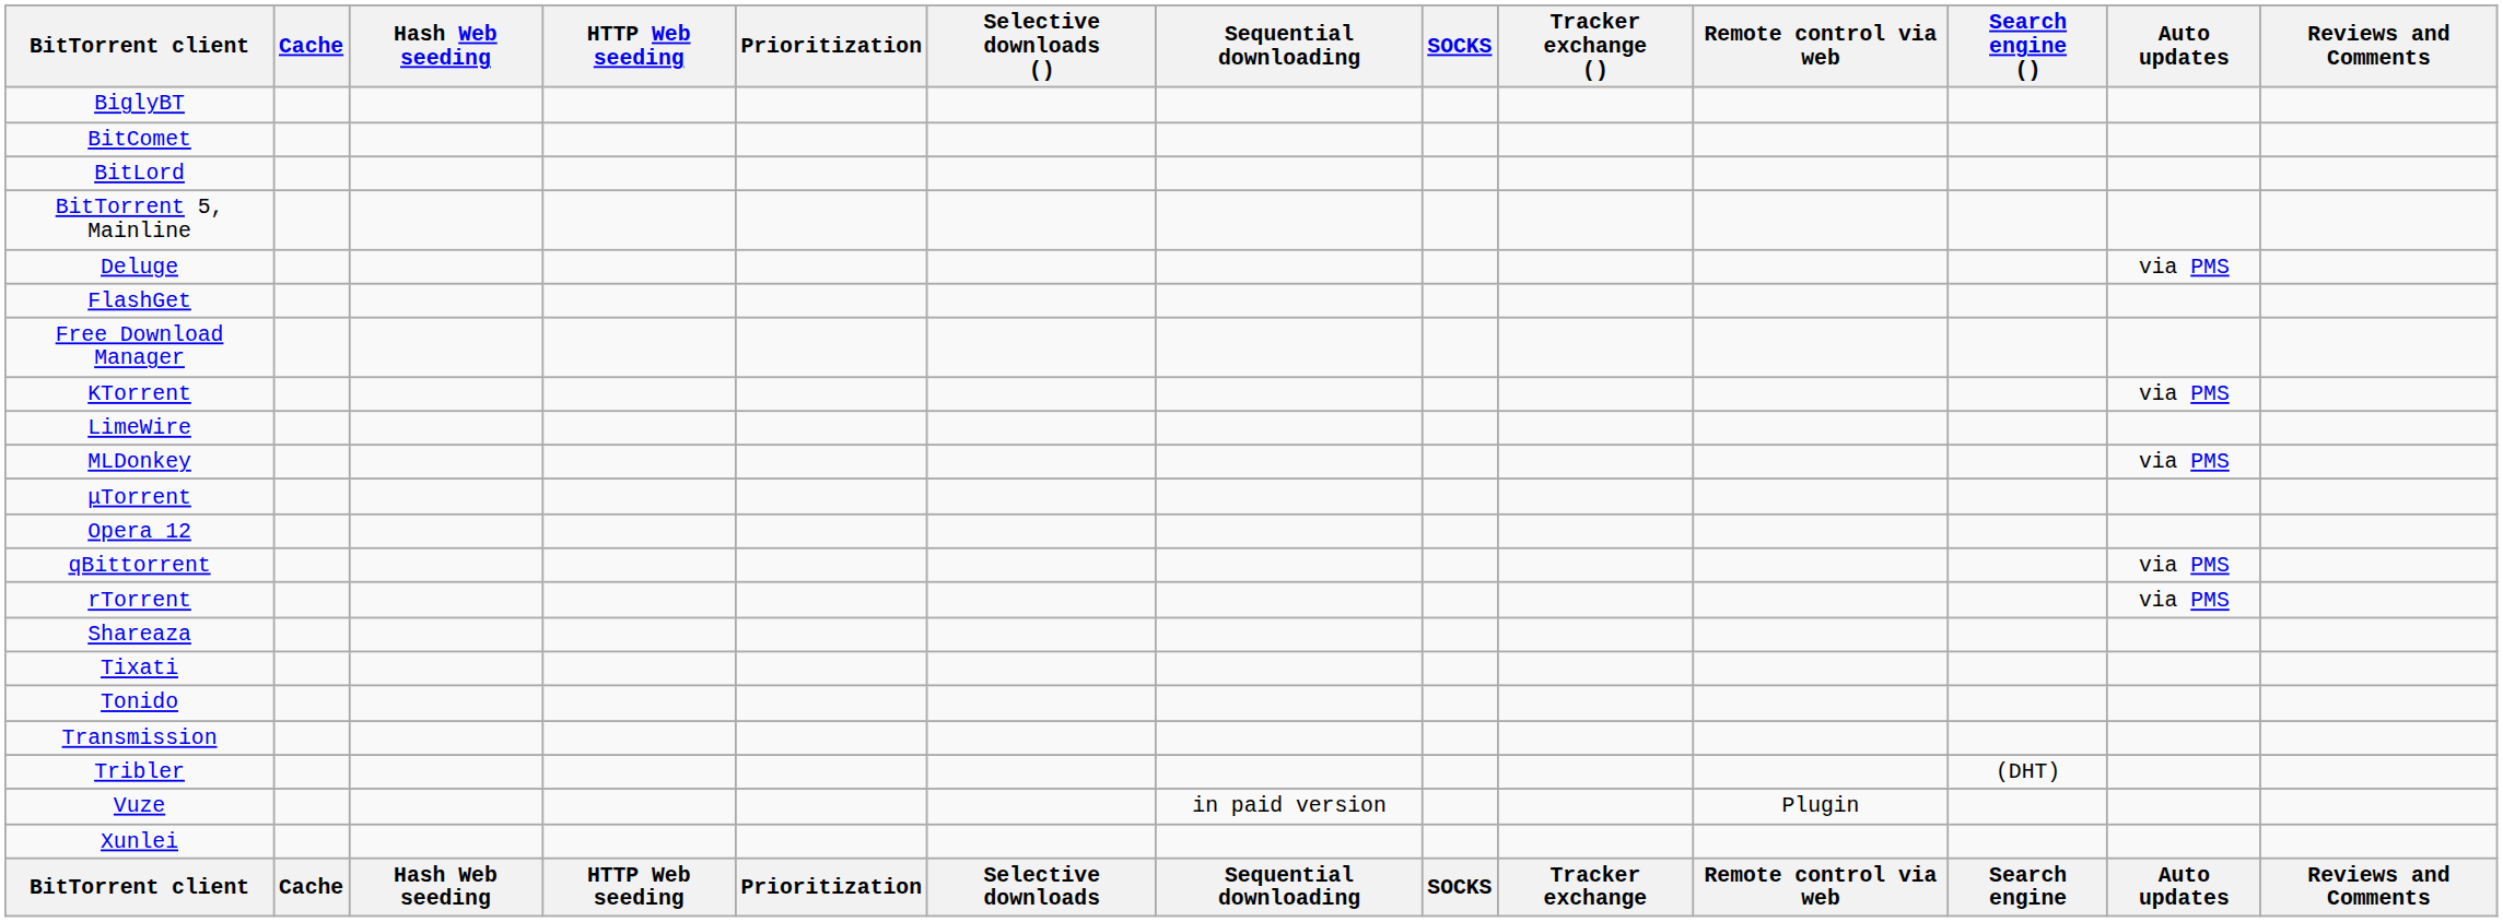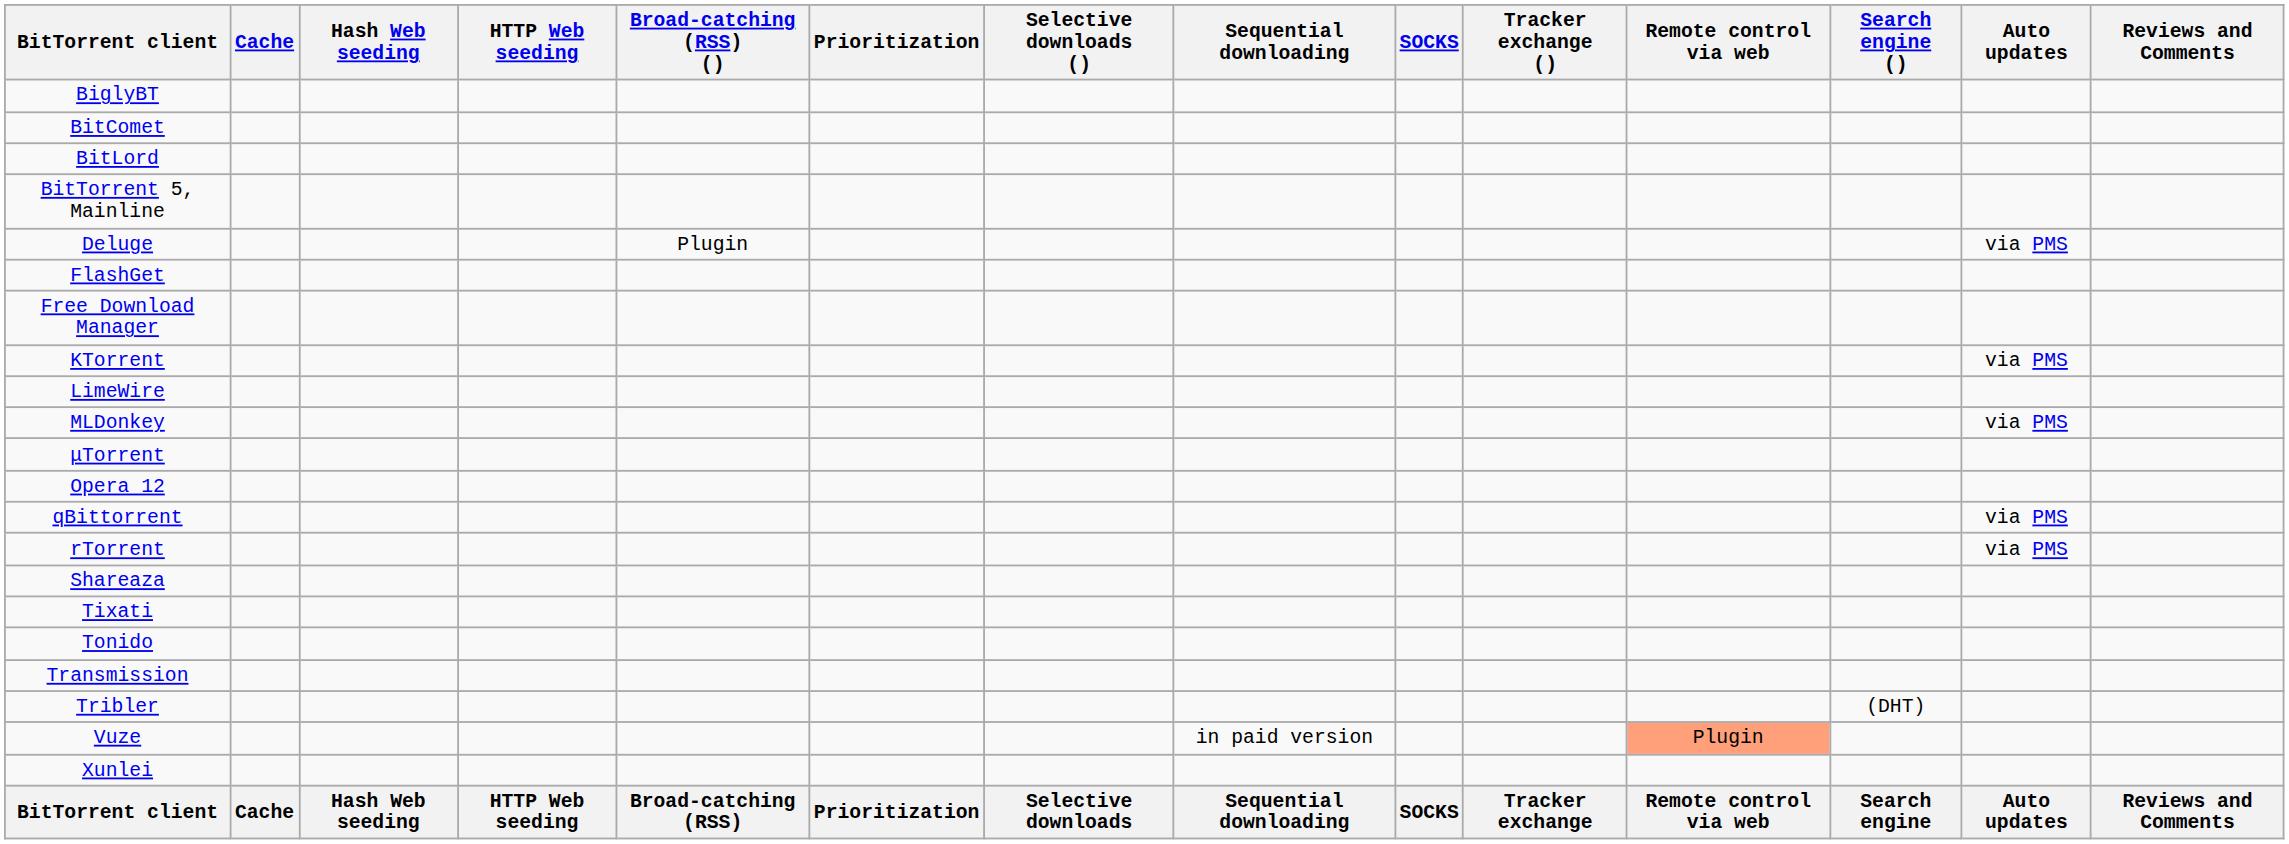 <table class="wikitable sortable sort-under" style="width: auto; text-align: center; font-size: smaller; table-layout: fixed;">
 <tr>
 <th>BitTorrent client</th>
 <th><a href='#'>Cache</a></th>
 <th>Hash <a href='#'>Web seeding</a></th>
 <th>HTTP <a href='#'>Web seeding</a></th>
+<th><a href='#'>Broad-catching</a> (<a href='#'>RSS</a>) <br> ()</th>
 <th>Prioritization</th>
 <th>Selective downloads <br> ()</th>
 <th>Sequential downloading</th>
 <th><a href='#'>SOCKS</a></th>
 <th>Tracker exchange <br> ()</th>
 <th>Remote control via web</th>
 <th><a href='#'>Search engine</a><br> ()</th>
 <th>Auto updates</th>
 <th>Reviews and Comments</th>
 </tr>
 <tr>
 <td><a href='#'>BiglyBT</a></td>
+<td></td>
 <td></td>
 <td></td>
 <td></td>
 <td></td>
 <td></td>
 <td></td>
 <td></td>
 <td></td>
 <td></td>
 <td></td>
 <td></td>
 <td></td>
 </tr>
 <tr>
 <td><a href='#'>BitComet</a></td>
 <td></td>
 <td></td>
 <td></td>
 <td></td>
 <td></td>
 <td></td>
 <td></td>
 <td></td>
 <td></td>
 <td></td>
 <td></td>
 <td></td>
+<td></td>
 </tr>
 <tr>
 <td><a href='#'>BitLord</a></td>
+<td></td>
 <td></td>
 <td></td>
 <td></td>
 <td></td>
 <td></td>
 <td></td>
 <td></td>
 <td></td>
 <td></td>
 <td></td>
 <td></td>
 <td></td>
 </tr>
 <tr>
 <td><a href='#'>BitTorrent</a> 5, Mainline</td>
 <td></td>
 <td></td>
 <td></td>
 <td></td>
 <td></td>
 <td></td>
 <td></td>
 <td></td>
 <td></td>
 <td></td>
 <td></td>
 <td></td>
+<td></td>
 </tr>
 <tr>
 <td><a href='#'>Deluge</a></td>
 <td></td>
 <td></td>
 <td></td>
+<td> Plugin</td>
 <td></td>
 <td></td>
 <td></td>
 <td></td>
 <td></td>
 <td></td>
 <td></td>
 <td> via <a href='#'>PMS</a></td>
 <td></td>
 </tr>
 <tr>
 <td><a href='#'>FlashGet</a></td>
+<td></td>
 <td></td>
 <td></td>
 <td></td>
 <td></td>
 <td></td>
 <td></td>
 <td></td>
 <td></td>
 <td></td>
 <td></td>
 <td></td>
 <td></td>
 </tr>
 <tr>
 <td><a href='#'>Free Download Manager</a></td>
 <td></td>
 <td></td>
 <td></td>
 <td></td>
 <td></td>
 <td></td>
 <td></td>
 <td></td>
 <td></td>
 <td></td>
 <td></td>
 <td></td>
+<td></td>
 </tr>
 <tr>
 <td><a href='#'>KTorrent</a></td>
+<td></td>
 <td></td>
 <td></td>
 <td></td>
 <td></td>
 <td></td>
 <td></td>
 <td></td>
 <td></td>
 <td></td>
 <td></td>
 <td> via <a href='#'>PMS</a></td>
 <td></td>
 </tr>
 <tr>
 <td><a href='#'>LimeWire</a></td>
 <td></td>
 <td></td>
 <td></td>
 <td></td>
 <td></td>
 <td></td>
 <td></td>
 <td></td>
 <td></td>
 <td></td>
 <td></td>
 <td></td>
+<td></td>
 </tr>
 <tr>
 <td><a href='#'>MLDonkey</a></td>
+<td></td>
 <td></td>
 <td></td>
 <td></td>
 <td></td>
 <td></td>
 <td></td>
 <td></td>
 <td></td>
 <td></td>
 <td></td>
 <td> via <a href='#'>PMS</a></td>
 <td></td>
 </tr>
 <tr>
 <td><a href='#'>μTorrent</a></td>
 <td></td>
 <td></td>
 <td></td>
 <td></td>
 <td></td>
 <td></td>
 <td></td>
 <td></td>
 <td></td>
 <td></td>
 <td></td>
 <td></td>
+<td></td>
 </tr>
 <tr>
 <td><a href='#'>Opera 12</a></td>
+<td></td>
 <td></td>
 <td></td>
 <td></td>
 <td></td>
 <td></td>
 <td></td>
 <td></td>
 <td></td>
 <td></td>
 <td></td>
 <td></td>
 <td></td>
 </tr>
 <tr>
 <td><a href='#'>qBittorrent</a></td>
 <td></td>
 <td></td>
 <td></td>
 <td></td>
 <td></td>
 <td></td>
 <td></td>
 <td></td>
 <td></td>
 <td></td>
+<td></td>
 <td> via <a href='#'>PMS</a></td>
 <td></td>
 </tr>
 <tr>
 <td><a href='#'>rTorrent</a></td>
 <td></td>
 <td></td>
 <td></td>
 <td></td>
 <td></td>
 <td></td>
 <td></td>
 <td></td>
 <td></td>
 <td></td>
+<td></td>
 <td> via <a href='#'>PMS</a></td>
 <td></td>
 </tr>
 <tr>
 <td><a href='#'>Shareaza</a></td>
+<td></td>
 <td></td>
 <td></td>
 <td></td>
 <td></td>
 <td></td>
 <td></td>
 <td></td>
 <td><br></td>
 <td></td>
 <td></td>
 <td></td>
 <td></td>
 </tr>
 <tr>
 <td><a href='#'>Tixati</a></td>
 <td></td>
 <td></td>
 <td></td>
 <td></td>
 <td></td>
 <td></td>
 <td></td>
 <td></td>
 <td></td>
 <td></td>
 <td></td>
 <td></td>
+<td></td>
 </tr>
 <tr>
 <td><a href='#'>Tonido</a></td>
+<td></td>
 <td></td>
 <td></td>
 <td></td>
 <td></td>
 <td></td>
 <td></td>
 <td></td>
 <td></td>
 <td></td>
 <td></td>
 <td></td>
 <td></td>
 </tr>
 <tr>
 <td><a href='#'>Transmission</a></td>
 <td></td>
 <td></td>
 <td></td>
 <td></td>
 <td></td>
 <td></td>
 <td></td>
 <td></td>
 <td></td>
 <td></td>
 <td></td>
 <td></td>
+<td></td>
 </tr>
 <tr>
 <td><a href='#'>Tribler</a></td>
+<td></td>
 <td></td>
 <td></td>
 <td></td>
 <td></td>
 <td></td>
 <td></td>
 <td></td>
 <td></td>
 <td></td>
 <td> (DHT)</td>
 <td></td>
 <td></td>
 </tr>
 <tr>
 <td><a href='#'>Vuze</a></td>
 <td></td>
 <td></td>
 <td></td>
 <td></td>
 <td></td>
+<td></td>
 <td> in paid version </td>
 <td></td>
 <td></td>
-<td> Plugin</td>
+<td style="background: lightsalmon;"> Plugin</td>
 <td></td>
 <td></td>
 <td></td>
 </tr>
 <tr>
 <td><a href='#'>Xunlei</a></td>
 <td></td>
 <td></td>
 <td></td>
 <td></td>
 <td></td>
 <td></td>
 <td></td>
 <td></td>
 <td></td>
 <td></td>
 <td></td>
 <td></td>
+<td></td>
 </tr>
 <tr class="sortbottom">
 <th>BitTorrent client</th>
 <th>Cache</th>
 <th>Hash Web seeding</th>
 <th>HTTP Web seeding</th>
+<th>Broad-catching (RSS)</th>
 <th>Prioritization</th>
 <th>Selective downloads</th>
 <th>Sequential downloading</th>
 <th>SOCKS</th>
 <th>Tracker exchange</th>
 <th>Remote control via web</th>
 <th>Search engine</th>
 <th>Auto updates</th>
 <th>Reviews and Comments</th>
 </tr>
 </table>
